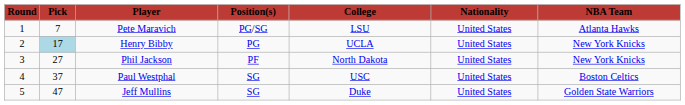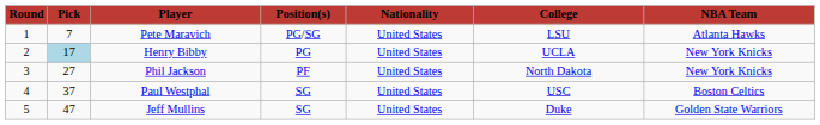 <table class="wikitable sortable sortable">
 <tr>
 <th style="background:#BE3A35; color:#000000" width="5%">Round</th>
 <th style="background:#BE3A35; color:#000000" width="5%">Pick</th>
 <th style="background:#BE3A35; color:#000000" width="20%">Player</th>
 <th style="background:#BE3A35; color:#000000" width="10%">Position(s)</th>
+<th style="background:#BE3A35; color:#000000" width="15%">Nationality</th>
 <th style="background:#BE3A35; color:#000000" width="20%">College</th>
-<th style="background:#BE3A35; color:#000000" width="15%">Nationality</th>
 <th style="background:#BE3A35; color:#000000" width="20%">NBA Team</th>
 </tr>
 <tr style="text-align: center">
 <td>1</td>
 <td>7</td>
 <td><a href='#'>Pete Maravich</a></td>
 <td><a href='#'>PG</a>/<a href='#'>SG</a></td>
+<td> <a href='#'>United States</a></td>
 <td><a href='#'>LSU</a></td>
-<td> <a href='#'>United States</a></td>
 <td><a href='#'>Atlanta Hawks</a></td>
 </tr>
 <tr style="text-align: center">
 <td>2</td>
 <td style="background: lightblue;">17</td>
 <td><a href='#'>Henry Bibby</a></td>
 <td><a href='#'>PG</a></td>
+<td> <a href='#'>United States</a></td>
 <td><a href='#'>UCLA</a></td>
-<td> <a href='#'>United States</a></td>
 <td><a href='#'>New York Knicks</a></td>
 </tr>
 <tr style="text-align: center">
 <td>3</td>
 <td>27</td>
 <td><a href='#'>Phil Jackson</a></td>
 <td><a href='#'>PF</a></td>
+<td> <a href='#'>United States</a></td>
 <td><a href='#'>North Dakota</a></td>
-<td> <a href='#'>United States</a></td>
 <td><a href='#'>New York Knicks</a></td>
 </tr>
 <tr style="text-align: center">
 <td>4</td>
 <td>37</td>
 <td><a href='#'>Paul Westphal</a></td>
 <td><a href='#'>SG</a></td>
+<td> <a href='#'>United States</a></td>
 <td><a href='#'>USC</a></td>
-<td> <a href='#'>United States</a></td>
 <td><a href='#'>Boston Celtics</a></td>
 </tr>
 <tr style="text-align: center">
 <td>5</td>
 <td>47</td>
 <td><a href='#'>Jeff Mullins</a></td>
 <td><a href='#'>SG</a></td>
+<td> <a href='#'>United States</a></td>
 <td><a href='#'>Duke</a></td>
-<td> <a href='#'>United States</a></td>
 <td><a href='#'>Golden State Warriors</a></td>
 </tr>
 </table>
